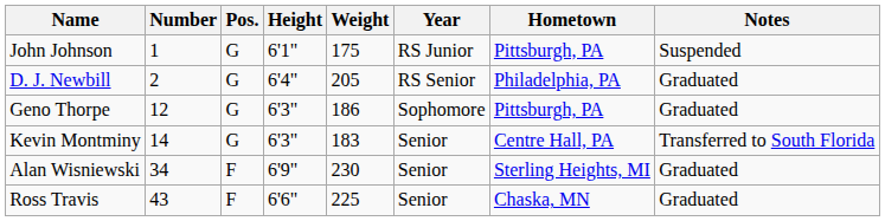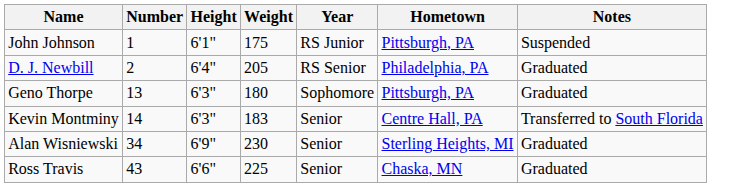 <table class="wikitable sortable" border="1">
 <tr>
 <th>Name</th>
 <th>Number</th>
-<th>Pos.</th>
 <th>Height</th>
 <th>Weight</th>
 <th>Year</th>
 <th>Hometown</th>
 <th class="unsortable">Notes</th>
 </tr>
 <tr>
 <td>John Johnson</td>
 <td>1</td>
-<td>G</td>
 <td>6'1"</td>
 <td>175</td>
 <td>RS Junior</td>
 <td><a href='#'>Pittsburgh, PA</a></td>
 <td>Suspended</td>
 </tr>
 <tr>
 <td><a href='#'>D. J. Newbill</a></td>
 <td>2</td>
-<td>G</td>
 <td>6'4"</td>
 <td>205</td>
 <td>RS Senior</td>
 <td><a href='#'>Philadelphia, PA</a></td>
 <td>Graduated</td>
 </tr>
 <tr>
 <td>Geno Thorpe</td>
-<td>12</td>
-<td>G</td>
+<td>13</td>
 <td>6'3"</td>
-<td>186</td>
+<td>180</td>
 <td>Sophomore</td>
 <td><a href='#'>Pittsburgh, PA</a></td>
 <td>Graduated</td>
 </tr>
 <tr>
 <td>Kevin Montminy</td>
 <td>14</td>
-<td>G</td>
 <td>6'3"</td>
 <td>183</td>
 <td>Senior</td>
 <td><a href='#'>Centre Hall, PA</a></td>
 <td>Transferred to <a href='#'>South Florida</a></td>
 </tr>
 <tr>
 <td>Alan Wisniewski</td>
 <td>34</td>
-<td>F</td>
 <td>6'9"</td>
 <td>230</td>
 <td>Senior</td>
 <td><a href='#'>Sterling Heights, MI</a></td>
 <td>Graduated</td>
 </tr>
 <tr>
 <td>Ross Travis</td>
 <td>43</td>
-<td>F</td>
 <td>6'6"</td>
 <td>225</td>
 <td>Senior</td>
 <td><a href='#'>Chaska, MN</a></td>
 <td>Graduated</td>
 </tr>
 </table>
